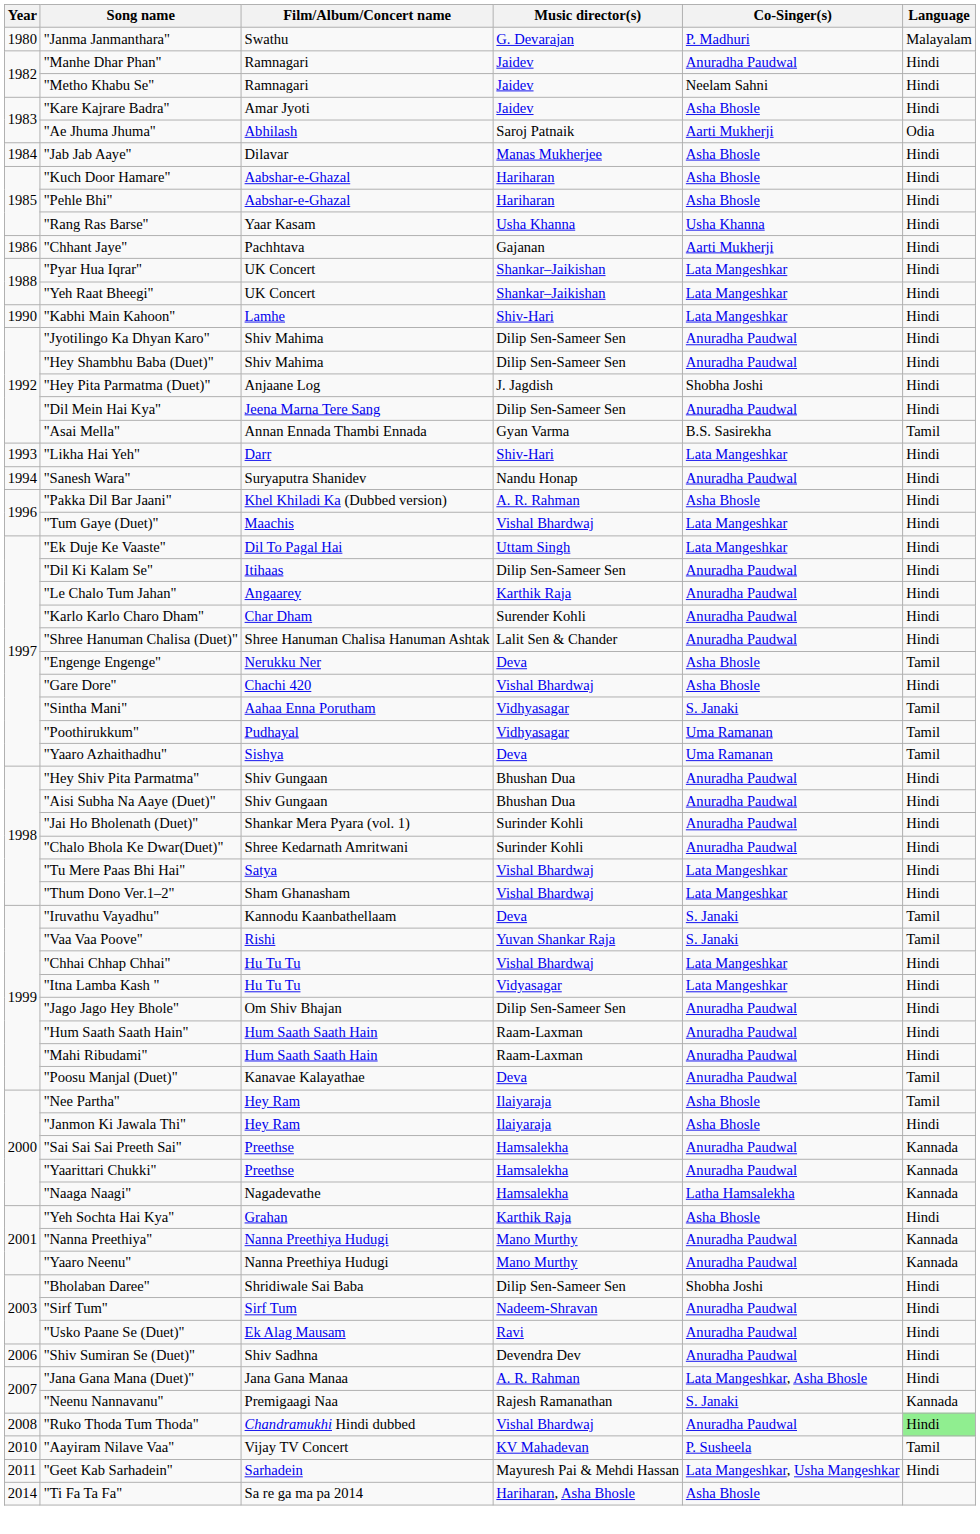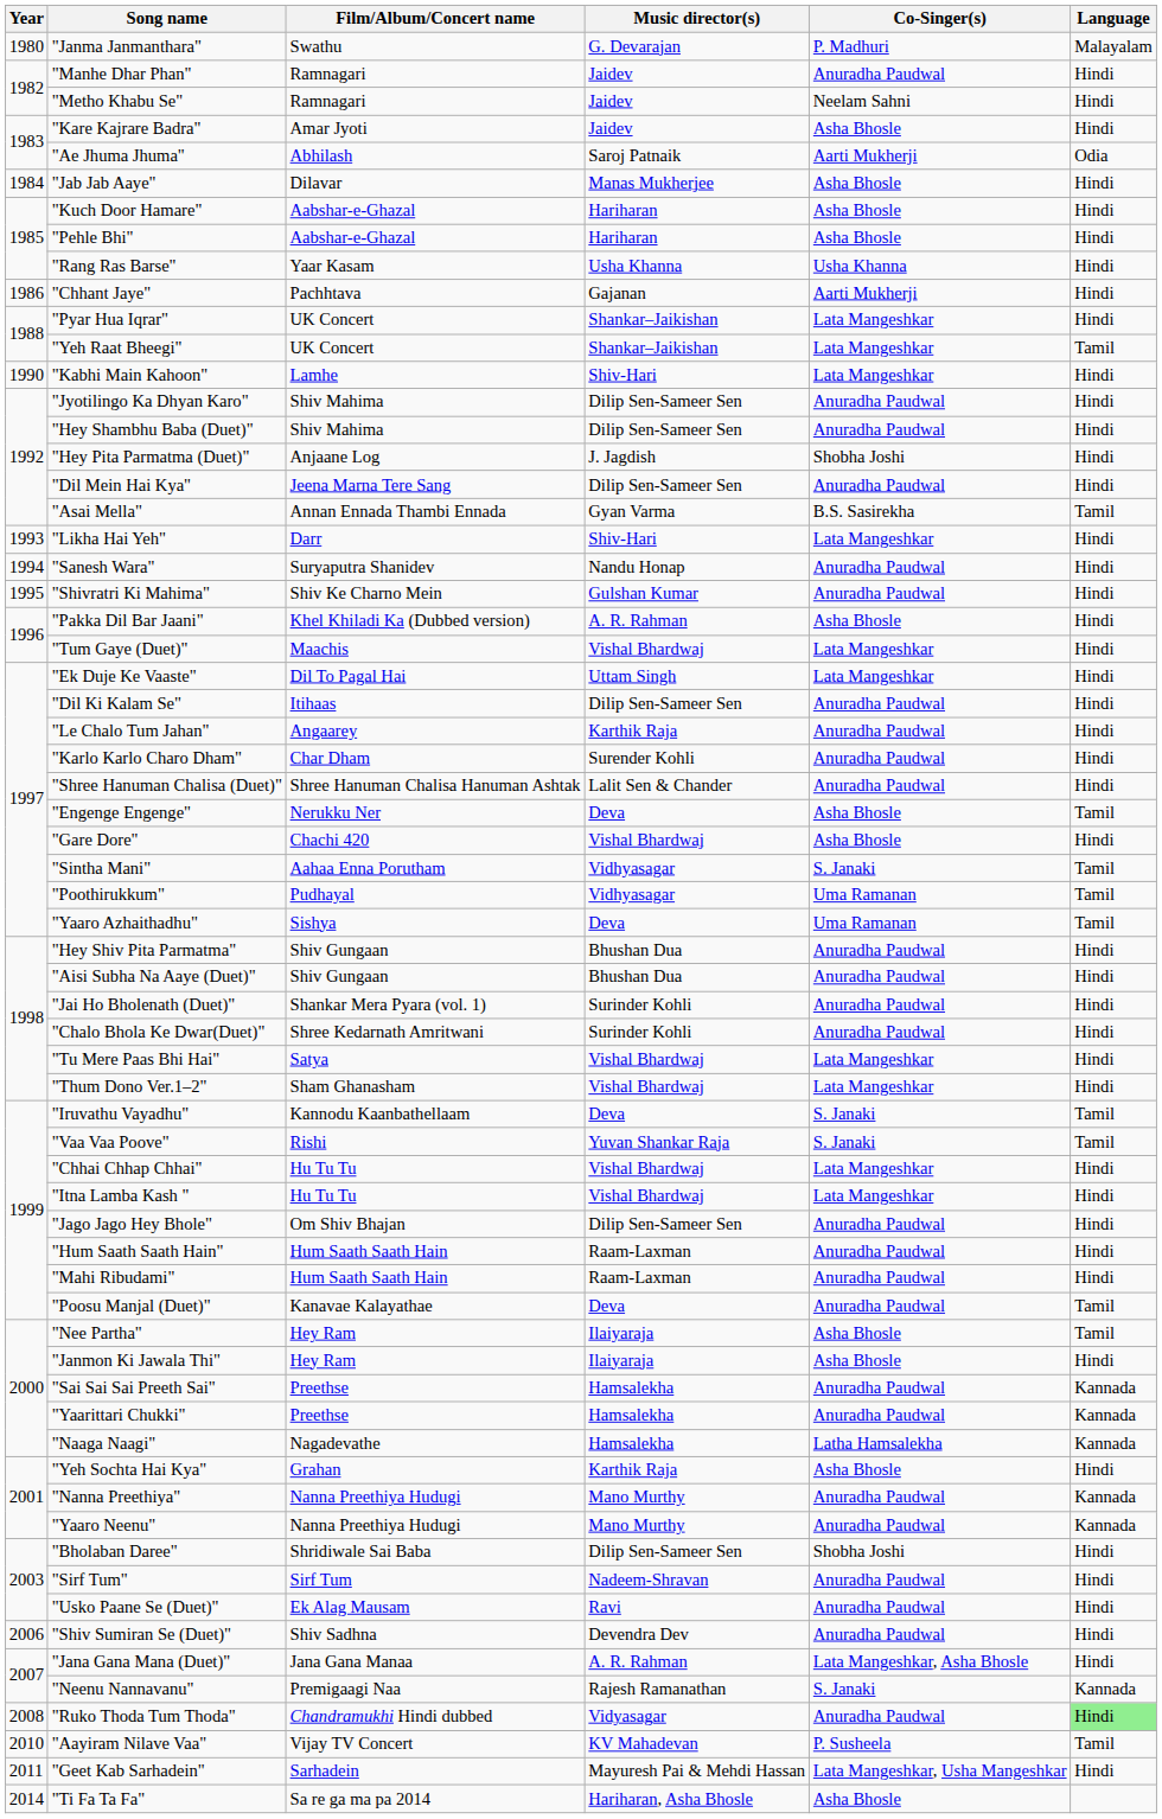 <table class="wikitable sortable">
 <tr>
 <th>Year</th>
 <th>Song name</th>
 <th>Film/Album/Concert name</th>
 <th>Music director(s)</th>
 <th>Co-Singer(s)</th>
 <th>Language</th>
 </tr>
 <tr>
 <td>1980</td>
 <td>"Janma Janmanthara"</td>
 <td>Swathu</td>
 <td><a href='#'>G. Devarajan</a></td>
 <td><a href='#'>P. Madhuri</a></td>
 <td>Malayalam</td>
 </tr>
 <tr>
 <td rowspan="2">1982</td>
 <td>"Manhe Dhar Phan"</td>
 <td>Ramnagari</td>
 <td><a href='#'>Jaidev</a></td>
 <td><a href='#'>Anuradha Paudwal</a></td>
 <td>Hindi</td>
 </tr>
 <tr>
 <td>"Metho Khabu Se"</td>
 <td>Ramnagari</td>
 <td><a href='#'>Jaidev</a></td>
 <td>Neelam Sahni</td>
 <td>Hindi</td>
 </tr>
 <tr>
 <td rowspan="2">1983</td>
 <td>"Kare Kajrare Badra"</td>
 <td>Amar Jyoti</td>
 <td><a href='#'>Jaidev</a></td>
 <td><a href='#'>Asha Bhosle</a></td>
 <td>Hindi</td>
 </tr>
 <tr>
 <td>"Ae Jhuma Jhuma"</td>
 <td><a href='#'>Abhilash</a></td>
 <td>Saroj Patnaik</td>
 <td><a href='#'>Aarti Mukherji</a></td>
 <td>Odia</td>
 </tr>
 <tr>
 <td>1984</td>
 <td>"Jab Jab Aaye"</td>
 <td>Dilavar</td>
 <td><a href='#'>Manas Mukherjee</a></td>
 <td><a href='#'>Asha Bhosle</a></td>
 <td>Hindi</td>
 </tr>
 <tr>
 <td rowspan="3">1985</td>
 <td>"Kuch Door Hamare"</td>
 <td><a href='#'>Aabshar-e-Ghazal</a></td>
 <td><a href='#'>Hariharan</a></td>
 <td><a href='#'>Asha Bhosle</a></td>
 <td>Hindi</td>
 </tr>
 <tr>
 <td>"Pehle Bhi"</td>
 <td><a href='#'>Aabshar-e-Ghazal</a></td>
 <td><a href='#'>Hariharan</a></td>
 <td><a href='#'>Asha Bhosle</a></td>
 <td>Hindi</td>
 </tr>
 <tr>
 <td>"Rang Ras Barse"</td>
 <td>Yaar Kasam</td>
 <td><a href='#'>Usha Khanna</a></td>
 <td><a href='#'>Usha Khanna</a></td>
 <td>Hindi</td>
 </tr>
 <tr>
 <td>1986</td>
 <td>"Chhant Jaye"</td>
 <td>Pachhtava</td>
 <td>Gajanan</td>
 <td><a href='#'>Aarti Mukherji</a></td>
 <td>Hindi</td>
 </tr>
 <tr>
 <td rowspan="2">1988</td>
 <td>"Pyar Hua Iqrar"</td>
 <td>UK Concert</td>
 <td><a href='#'>Shankar–Jaikishan</a></td>
 <td><a href='#'>Lata Mangeshkar</a></td>
 <td>Hindi</td>
 </tr>
 <tr>
 <td>"Yeh Raat Bheegi"</td>
 <td>UK Concert</td>
 <td><a href='#'>Shankar–Jaikishan</a></td>
 <td><a href='#'>Lata Mangeshkar</a></td>
-<td>Hindi</td>
+<td>Tamil</td>
 </tr>
 <tr>
 <td>1990</td>
 <td>"Kabhi Main Kahoon"</td>
 <td><a href='#'>Lamhe</a></td>
 <td><a href='#'>Shiv-Hari</a></td>
 <td><a href='#'>Lata Mangeshkar</a></td>
 <td>Hindi</td>
 </tr>
 <tr>
 <td rowspan="5">1992</td>
 <td>"Jyotilingo Ka Dhyan Karo"</td>
 <td>Shiv Mahima</td>
 <td>Dilip Sen-Sameer Sen</td>
 <td><a href='#'>Anuradha Paudwal</a></td>
 <td>Hindi</td>
 </tr>
 <tr>
 <td>"Hey Shambhu Baba (Duet)"</td>
 <td>Shiv Mahima</td>
 <td>Dilip Sen-Sameer Sen</td>
 <td><a href='#'>Anuradha Paudwal</a></td>
 <td>Hindi</td>
 </tr>
 <tr>
 <td>"Hey Pita Parmatma (Duet)"</td>
 <td>Anjaane Log</td>
 <td>J. Jagdish</td>
 <td>Shobha Joshi</td>
 <td>Hindi</td>
 </tr>
 <tr>
 <td>"Dil Mein Hai Kya"</td>
 <td><a href='#'>Jeena Marna Tere Sang</a></td>
 <td>Dilip Sen-Sameer Sen</td>
 <td><a href='#'>Anuradha Paudwal</a></td>
 <td>Hindi</td>
 </tr>
 <tr>
 <td>"Asai Mella"</td>
 <td>Annan Ennada Thambi Ennada</td>
 <td>Gyan Varma</td>
 <td>B.S. Sasirekha</td>
 <td>Tamil</td>
 </tr>
 <tr>
 <td>1993</td>
 <td>"Likha Hai Yeh"</td>
 <td><a href='#'>Darr</a></td>
 <td><a href='#'>Shiv-Hari</a></td>
 <td><a href='#'>Lata Mangeshkar</a></td>
 <td>Hindi</td>
 </tr>
 <tr>
 <td>1994</td>
 <td>"Sanesh Wara"</td>
 <td>Suryaputra Shanidev</td>
 <td>Nandu Honap</td>
+<td><a href='#'>Anuradha Paudwal</a></td>
+<td>Hindi</td>
+</tr>
+<tr>
+<td>1995</td>
+<td>"Shivratri Ki Mahima"</td>
+<td>Shiv Ke Charno Mein</td>
+<td><a href='#'>Gulshan Kumar</a></td>
 <td><a href='#'>Anuradha Paudwal</a></td>
 <td>Hindi</td>
 </tr>
 <tr>
 <td rowspan="2">1996</td>
 <td>"Pakka Dil Bar Jaani"</td>
 <td><a href='#'>Khel Khiladi Ka</a> (Dubbed version)</td>
 <td><a href='#'>A. R. Rahman</a></td>
 <td><a href='#'>Asha Bhosle</a></td>
 <td>Hindi</td>
 </tr>
 <tr>
 <td>"Tum Gaye (Duet)"</td>
 <td><a href='#'>Maachis</a></td>
 <td><a href='#'>Vishal Bhardwaj</a></td>
 <td><a href='#'>Lata Mangeshkar</a></td>
 <td>Hindi</td>
 </tr>
 <tr>
 <td rowspan="10">1997</td>
 <td>"Ek Duje Ke Vaaste"</td>
 <td><a href='#'>Dil To Pagal Hai</a></td>
 <td><a href='#'>Uttam Singh</a></td>
 <td><a href='#'>Lata Mangeshkar</a></td>
 <td>Hindi</td>
 </tr>
 <tr>
 <td>"Dil Ki Kalam Se"</td>
 <td><a href='#'>Itihaas</a></td>
 <td>Dilip Sen-Sameer Sen</td>
 <td><a href='#'>Anuradha Paudwal</a></td>
 <td>Hindi</td>
 </tr>
 <tr>
 <td>"Le Chalo Tum Jahan"</td>
 <td><a href='#'>Angaarey</a></td>
 <td><a href='#'>Karthik Raja</a></td>
 <td><a href='#'>Anuradha Paudwal</a></td>
 <td>Hindi</td>
 </tr>
 <tr>
 <td>"Karlo Karlo Charo Dham"</td>
 <td><a href='#'>Char Dham</a></td>
 <td>Surender Kohli</td>
 <td><a href='#'>Anuradha Paudwal</a></td>
 <td>Hindi</td>
 </tr>
 <tr>
 <td>"Shree Hanuman Chalisa (Duet)"</td>
 <td>Shree Hanuman Chalisa Hanuman Ashtak</td>
 <td>Lalit Sen & Chander</td>
 <td><a href='#'>Anuradha Paudwal</a></td>
 <td>Hindi</td>
 </tr>
 <tr>
 <td>"Engenge Engenge"</td>
 <td><a href='#'>Nerukku Ner</a></td>
 <td><a href='#'>Deva</a></td>
 <td><a href='#'>Asha Bhosle</a></td>
 <td>Tamil</td>
 </tr>
 <tr>
 <td>"Gare Dore"</td>
 <td><a href='#'>Chachi 420</a></td>
 <td><a href='#'>Vishal Bhardwaj</a></td>
 <td><a href='#'>Asha Bhosle</a></td>
 <td>Hindi</td>
 </tr>
 <tr>
 <td>"Sintha Mani"</td>
 <td><a href='#'>Aahaa Enna Porutham</a></td>
 <td><a href='#'>Vidhyasagar</a></td>
 <td><a href='#'>S. Janaki</a></td>
 <td>Tamil</td>
 </tr>
 <tr>
 <td>"Poothirukkum"</td>
 <td><a href='#'>Pudhayal</a></td>
 <td><a href='#'>Vidhyasagar</a></td>
 <td><a href='#'>Uma Ramanan</a></td>
 <td>Tamil</td>
 </tr>
 <tr>
 <td>"Yaaro Azhaithadhu"</td>
 <td><a href='#'>Sishya</a></td>
 <td><a href='#'>Deva</a></td>
 <td><a href='#'>Uma Ramanan</a></td>
 <td>Tamil</td>
 </tr>
 <tr>
 <td rowspan="6">1998</td>
 <td>"Hey Shiv Pita Parmatma"</td>
 <td>Shiv Gungaan</td>
 <td>Bhushan Dua</td>
 <td><a href='#'>Anuradha Paudwal</a></td>
 <td>Hindi</td>
 </tr>
 <tr>
 <td>"Aisi Subha Na Aaye (Duet)"</td>
 <td>Shiv Gungaan</td>
 <td>Bhushan Dua</td>
 <td><a href='#'>Anuradha Paudwal</a></td>
 <td>Hindi</td>
 </tr>
 <tr>
 <td>"Jai Ho Bholenath (Duet)"</td>
 <td>Shankar Mera Pyara (vol. 1)</td>
 <td>Surinder Kohli</td>
 <td><a href='#'>Anuradha Paudwal</a></td>
 <td>Hindi</td>
 </tr>
 <tr>
 <td>"Chalo Bhola Ke Dwar(Duet)"</td>
 <td>Shree Kedarnath Amritwani</td>
 <td>Surinder Kohli</td>
 <td><a href='#'>Anuradha Paudwal</a></td>
 <td>Hindi</td>
 </tr>
 <tr>
 <td>"Tu Mere Paas Bhi Hai"</td>
 <td><a href='#'>Satya</a></td>
 <td><a href='#'>Vishal Bhardwaj</a></td>
 <td><a href='#'>Lata Mangeshkar</a></td>
 <td>Hindi</td>
 </tr>
 <tr>
 <td>"Thum Dono Ver.1–2"</td>
 <td>Sham Ghanasham</td>
 <td><a href='#'>Vishal Bhardwaj</a></td>
 <td><a href='#'>Lata Mangeshkar</a></td>
 <td>Hindi</td>
 </tr>
 <tr>
 <td rowspan="8">1999</td>
 <td>"Iruvathu Vayadhu"</td>
 <td>Kannodu Kaanbathellaam</td>
 <td><a href='#'>Deva</a></td>
 <td><a href='#'>S. Janaki</a></td>
 <td>Tamil</td>
 </tr>
 <tr>
 <td>"Vaa Vaa Poove"</td>
 <td><a href='#'>Rishi</a></td>
 <td><a href='#'>Yuvan Shankar Raja</a></td>
 <td><a href='#'>S. Janaki</a></td>
 <td>Tamil</td>
 </tr>
 <tr>
 <td>"Chhai Chhap Chhai"</td>
 <td><a href='#'>Hu Tu Tu</a></td>
 <td><a href='#'>Vishal Bhardwaj</a></td>
 <td><a href='#'>Lata Mangeshkar</a></td>
 <td>Hindi</td>
 </tr>
 <tr>
 <td>"Itna Lamba Kash "</td>
 <td><a href='#'>Hu Tu Tu</a></td>
-<td><a href='#'>Vidyasagar</a></td>
+<td><a href='#'>Vishal Bhardwaj</a></td>
 <td><a href='#'>Lata Mangeshkar</a></td>
 <td>Hindi</td>
 </tr>
 <tr>
 <td>"Jago Jago Hey Bhole"</td>
 <td>Om Shiv Bhajan</td>
 <td>Dilip Sen-Sameer Sen</td>
 <td><a href='#'>Anuradha Paudwal</a></td>
 <td>Hindi</td>
 </tr>
 <tr>
 <td>"Hum Saath Saath Hain"</td>
 <td><a href='#'>Hum Saath Saath Hain</a></td>
 <td>Raam-Laxman</td>
 <td><a href='#'>Anuradha Paudwal</a></td>
 <td>Hindi</td>
 </tr>
 <tr>
 <td>"Mahi Ribudami"</td>
 <td><a href='#'>Hum Saath Saath Hain</a></td>
 <td>Raam-Laxman</td>
 <td><a href='#'>Anuradha Paudwal</a></td>
 <td>Hindi</td>
 </tr>
 <tr>
 <td>"Poosu Manjal (Duet)"</td>
 <td>Kanavae Kalayathae</td>
 <td><a href='#'>Deva</a></td>
 <td><a href='#'>Anuradha Paudwal</a></td>
 <td>Tamil</td>
 </tr>
 <tr>
 <td rowspan="5">2000</td>
 <td>"Nee Partha"</td>
 <td><a href='#'>Hey Ram</a></td>
 <td><a href='#'>Ilaiyaraja</a></td>
 <td><a href='#'>Asha Bhosle</a></td>
 <td>Tamil</td>
 </tr>
 <tr>
 <td>"Janmon Ki Jawala Thi"</td>
 <td><a href='#'>Hey Ram</a></td>
 <td><a href='#'>Ilaiyaraja</a></td>
 <td><a href='#'>Asha Bhosle</a></td>
 <td>Hindi</td>
 </tr>
 <tr>
 <td>"Sai Sai Sai Preeth Sai"</td>
 <td><a href='#'>Preethse</a></td>
 <td><a href='#'>Hamsalekha</a></td>
 <td><a href='#'>Anuradha Paudwal</a></td>
 <td>Kannada</td>
 </tr>
 <tr>
 <td>"Yaarittari Chukki"</td>
 <td><a href='#'>Preethse</a></td>
 <td><a href='#'>Hamsalekha</a></td>
 <td><a href='#'>Anuradha Paudwal</a></td>
 <td>Kannada</td>
 </tr>
 <tr>
 <td>"Naaga Naagi"</td>
 <td>Nagadevathe</td>
 <td><a href='#'>Hamsalekha</a></td>
 <td><a href='#'>Latha Hamsalekha</a></td>
 <td>Kannada</td>
 </tr>
 <tr>
 <td rowspan="3">2001</td>
 <td>"Yeh Sochta Hai Kya"</td>
 <td><a href='#'>Grahan</a></td>
 <td><a href='#'>Karthik Raja</a></td>
 <td><a href='#'>Asha Bhosle</a></td>
 <td>Hindi</td>
 </tr>
 <tr>
 <td>"Nanna Preethiya"</td>
 <td><a href='#'>Nanna Preethiya Hudugi</a></td>
 <td><a href='#'>Mano Murthy</a></td>
 <td><a href='#'>Anuradha Paudwal</a></td>
 <td>Kannada</td>
 </tr>
 <tr>
 <td>"Yaaro Neenu"</td>
 <td>Nanna Preethiya Hudugi</td>
 <td><a href='#'>Mano Murthy</a></td>
 <td><a href='#'>Anuradha Paudwal</a></td>
 <td>Kannada</td>
 </tr>
 <tr>
 <td rowspan="3">2003</td>
 <td>"Bholaban Daree"</td>
 <td>Shridiwale Sai Baba</td>
 <td>Dilip Sen-Sameer Sen</td>
 <td>Shobha Joshi</td>
 <td>Hindi</td>
 </tr>
 <tr>
 <td>"Sirf Tum"</td>
 <td><a href='#'>Sirf Tum</a></td>
 <td><a href='#'>Nadeem-Shravan</a></td>
 <td><a href='#'>Anuradha Paudwal</a></td>
 <td>Hindi</td>
 </tr>
 <tr>
 <td>"Usko Paane Se (Duet)"</td>
 <td><a href='#'>Ek Alag Mausam</a></td>
 <td><a href='#'>Ravi</a></td>
 <td><a href='#'>Anuradha Paudwal</a></td>
 <td>Hindi</td>
 </tr>
 <tr>
 <td>2006</td>
 <td>"Shiv Sumiran Se (Duet)"</td>
 <td>Shiv Sadhna</td>
 <td>Devendra Dev</td>
 <td><a href='#'>Anuradha Paudwal</a></td>
 <td>Hindi</td>
 </tr>
 <tr>
 <td rowspan="2">2007</td>
 <td>"Jana Gana Mana (Duet)"</td>
 <td>Jana Gana Manaa</td>
 <td><a href='#'>A. R. Rahman</a></td>
 <td><a href='#'>Lata Mangeshkar</a>, <a href='#'>Asha Bhosle</a></td>
 <td>Hindi</td>
 </tr>
 <tr>
 <td>"Neenu Nannavanu"</td>
 <td>Premigaagi Naa</td>
 <td>Rajesh Ramanathan</td>
 <td><a href='#'>S. Janaki</a></td>
 <td>Kannada</td>
 </tr>
 <tr>
 <td>2008</td>
 <td>"Ruko Thoda Tum Thoda"</td>
 <td><em><a href='#'>Chandramukhi</a></em> Hindi dubbed</td>
-<td><a href='#'>Vishal Bhardwaj</a></td>
+<td><a href='#'>Vidyasagar</a></td>
 <td><a href='#'>Anuradha Paudwal</a></td>
 <td style="background: lightgreen;">Hindi</td>
 </tr>
 <tr>
 <td>2010</td>
 <td>"Aayiram Nilave Vaa"</td>
 <td>Vijay TV Concert</td>
 <td><a href='#'>KV Mahadevan</a></td>
 <td><a href='#'>P. Susheela</a></td>
 <td>Tamil</td>
 </tr>
 <tr>
 <td>2011</td>
 <td>"Geet Kab Sarhadein"</td>
 <td><a href='#'>Sarhadein</a></td>
 <td>Mayuresh Pai & Mehdi Hassan</td>
 <td><a href='#'>Lata Mangeshkar</a>, <a href='#'>Usha Mangeshkar</a></td>
 <td>Hindi</td>
 </tr>
 <tr>
 <td>2014</td>
 <td>"Ti Fa Ta Fa"</td>
 <td>Sa re ga ma pa 2014</td>
 <td><a href='#'>Hariharan</a>, <a href='#'>Asha Bhosle</a></td>
 <td><a href='#'>Asha Bhosle</a></td>
 <td></td>
 </tr>
 </table>
